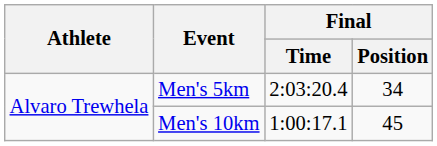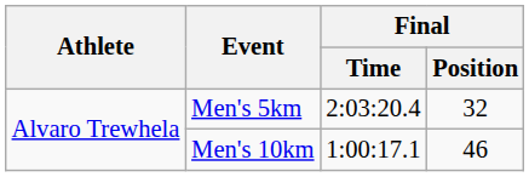 <table class="wikitable" border="1" style="font-size:90%">
 <tr>
 <th rowspan=2>Athlete</th>
 <th rowspan=2>Event</th>
 <th colspan=2>Final</th>
 </tr>
 <tr>
 <th>Time</th>
 <th>Position</th>
 </tr>
 <tr>
 <td rowspan=2><a href='#'>Alvaro Trewhela</a></td>
 <td><a href='#'>Men's 5km</a></td>
 <td align=center>2:03:20.4</td>
-<td align=center>34</td>
+<td align=center>32</td>
 </tr>
 <tr>
 <td><a href='#'>Men's 10km</a></td>
 <td align=center>1:00:17.1</td>
-<td align=center>45</td>
+<td align=center>46</td>
 </tr>
 </table>
